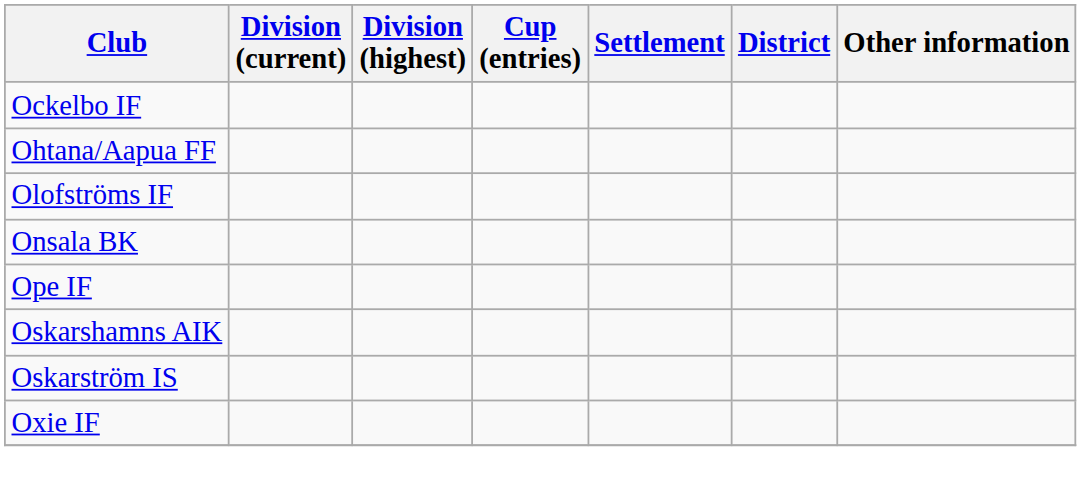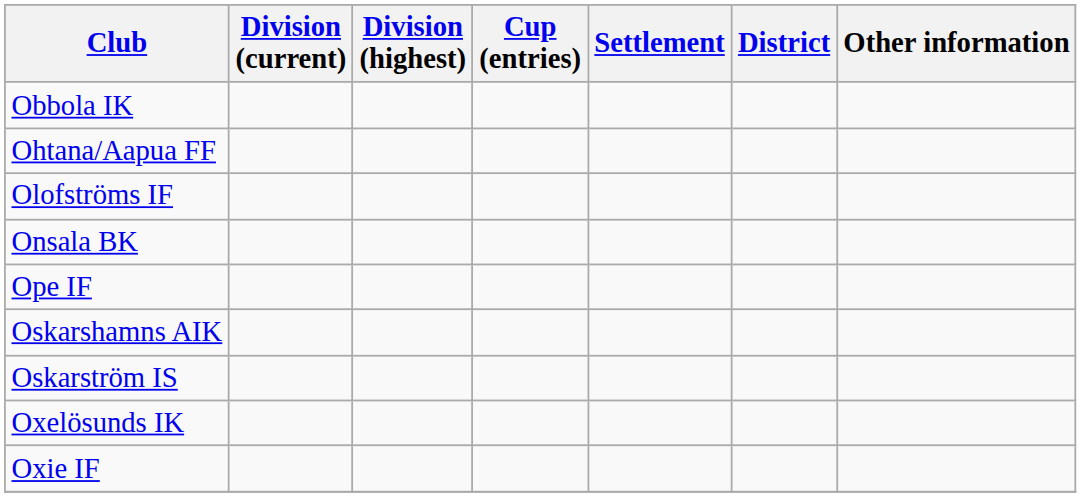 <table class="wikitable" style="text-align:left">
 <tr>
 <th style= width="180px"><a href='#'>Club</a></th>
 <th style= width="80px"><a href='#'>Division</a><br> (current)</th>
 <th style= width="80px"><a href='#'>Division</a><br> (highest)</th>
 <th style= width="60px"><a href='#'>Cup</a><br> (entries)</th>
 <th style= width="110px"><a href='#'>Settlement</a></th>
 <th style= width="110px"><a href='#'>District</a></th>
 <th style= width="230px">Other information</th>
 </tr>
 <tr>
-<td><a href='#'>Ockelbo IF</a></td>
+<td><a href='#'>Obbola IK</a></td>
 <td></td>
 <td></td>
 <td></td>
 <td></td>
 <td></td>
 <td></td>
 </tr>
 <tr>
 <td><a href='#'>Ohtana/Aapua FF</a></td>
 <td></td>
 <td></td>
 <td></td>
 <td></td>
 <td></td>
 <td></td>
 </tr>
 <tr>
 <td><a href='#'>Olofströms IF</a></td>
 <td></td>
 <td></td>
 <td></td>
 <td></td>
 <td></td>
 <td></td>
 </tr>
 <tr>
 <td><a href='#'>Onsala BK</a></td>
 <td></td>
 <td></td>
 <td></td>
 <td></td>
 <td></td>
 <td></td>
 </tr>
 <tr>
 <td><a href='#'>Ope IF</a></td>
 <td></td>
 <td></td>
 <td></td>
 <td></td>
 <td></td>
 <td></td>
 </tr>
 <tr>
 <td><a href='#'>Oskarshamns AIK</a></td>
 <td></td>
 <td></td>
 <td></td>
 <td></td>
 <td></td>
 <td></td>
 </tr>
 <tr>
 <td><a href='#'>Oskarström IS</a></td>
 <td></td>
 <td></td>
 <td></td>
 <td></td>
 <td></td>
 <td></td>
 </tr>
 <tr>
+<td><a href='#'>Oxelösunds IK</a></td>
+<td></td>
+<td></td>
+<td></td>
+<td></td>
+<td></td>
+<td></td>
+</tr>
+<tr>
 <td><a href='#'>Oxie IF</a></td>
 <td></td>
 <td></td>
 <td></td>
 <td></td>
 <td></td>
 <td></td>
 </tr>
 <tr>
 </tr>
 </table>
